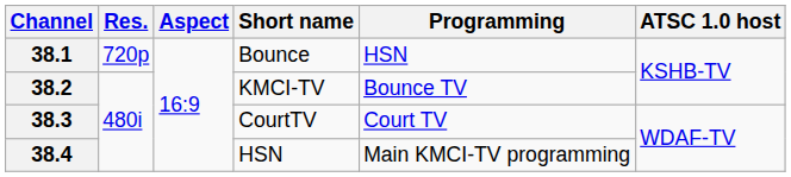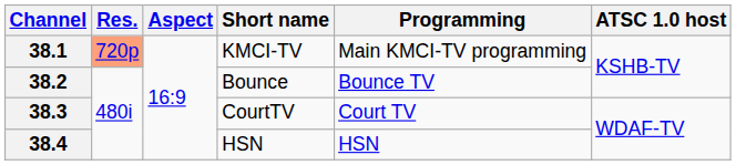 <table class="wikitable">
 <tr>
 <th scope = "col"><a href='#'>Channel</a></th>
 <th scope = "col"><a href='#'>Res.</a></th>
 <th scope = "col"><a href='#'>Aspect</a></th>
 <th scope = "col">Short name</th>
 <th scope = "col">Programming</th>
 <th scope = "col">ATSC 1.0 host</th>
 </tr>
 <tr>
 <th scope = "row">38.1</th>
-<td><a href='#'>720p</a></td>
+<td style="background: lightsalmon;"><a href='#'>720p</a></td>
 <td rowspan=4><a href='#'>16:9</a></td>
-<td>Bounce</td>
-<td><a href='#'>HSN</a></td>
+<td>KMCI-TV</td>
+<td>Main KMCI-TV programming</td>
 <td rowspan=2><a href='#'>KSHB-TV</a></td>
 </tr>
 <tr>
 <th scope = "row">38.2</th>
 <td rowspan=3><a href='#'>480i</a></td>
-<td>KMCI-TV</td>
+<td>Bounce</td>
 <td><a href='#'>Bounce TV</a></td>
 </tr>
 <tr>
 <th scope = "row">38.3</th>
 <td>CourtTV</td>
 <td><a href='#'>Court TV</a></td>
 <td rowspan=2><a href='#'>WDAF-TV</a></td>
 </tr>
 <tr>
 <th scope = "row">38.4</th>
 <td>HSN</td>
-<td>Main KMCI-TV programming</td>
+<td><a href='#'>HSN</a></td>
 </tr>
 </table>
